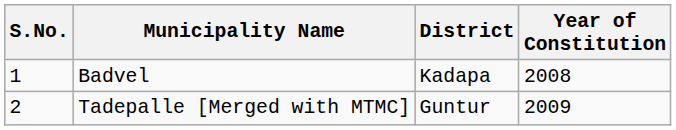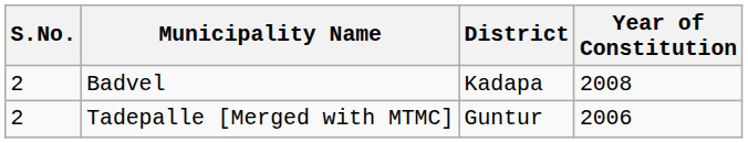 <table class="wikitable">
 <tr>
 <th>S.No.</th>
 <th>Municipality Name</th>
 <th>District</th>
 <th>Year of<br>Constitution</th>
 </tr>
 <tr>
-<td>1</td>
+<td>2</td>
 <td>Badvel</td>
 <td>Kadapa</td>
 <td>2008</td>
 </tr>
 <tr>
 <td>2</td>
 <td>Tadepalle [Merged with MTMC]</td>
 <td>Guntur</td>
-<td>2009</td>
+<td>2006</td>
 </tr>
 </table>
